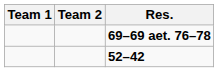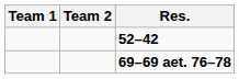 <table class="wikitable">
 <tr>
 <th><strong>Team 1</strong></th>
 <th><strong>Team 2</strong></th>
 <th><strong>Res.</strong></th>
 </tr>
 <tr>
 <td></td>
 <td></td>
-<td><strong>69–69 aet. 76–78</strong></td>
+<td><strong>52–42</strong></td>
 </tr>
 <tr>
 <td></td>
 <td></td>
-<td><strong>52–42</strong></td>
+<td><strong>69–69 aet. 76–78</strong></td>
 </tr>
 </table>
